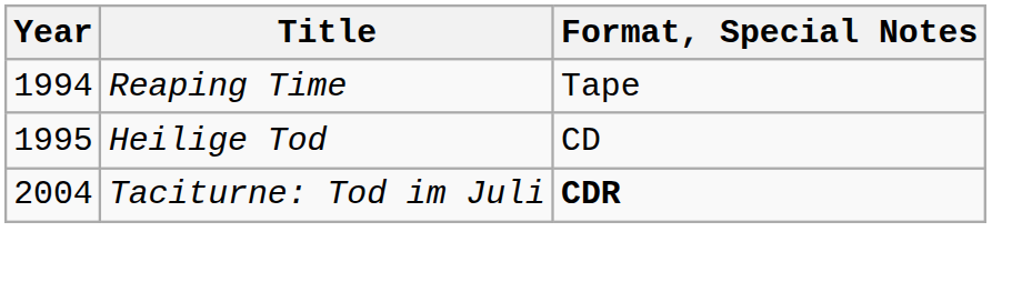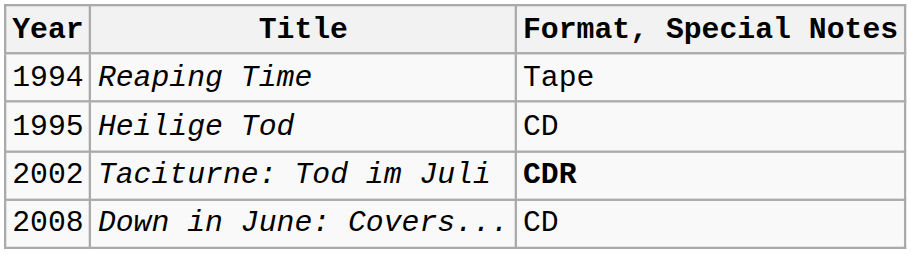 <table class="wikitable">
 <tr>
 <th>Year</th>
 <th>Title</th>
 <th>Format, Special Notes</th>
 </tr>
 <tr>
 <td>1994</td>
 <td><em>Reaping Time</em></td>
 <td>Tape</td>
 </tr>
 <tr>
 <td>1995</td>
 <td><em>Heilige Tod</em></td>
 <td>CD</td>
 </tr>
 <tr>
-<td>2004</td>
+<td>2002</td>
 <td><em>Taciturne: Tod im Juli</em></td>
 <td><strong>CDR</strong></td>
 </tr>
+<tr>
+<td>2008</td>
+<td><em>Down in June: Covers...</em></td>
+<td>CD</td>
+</tr>
 </table>
